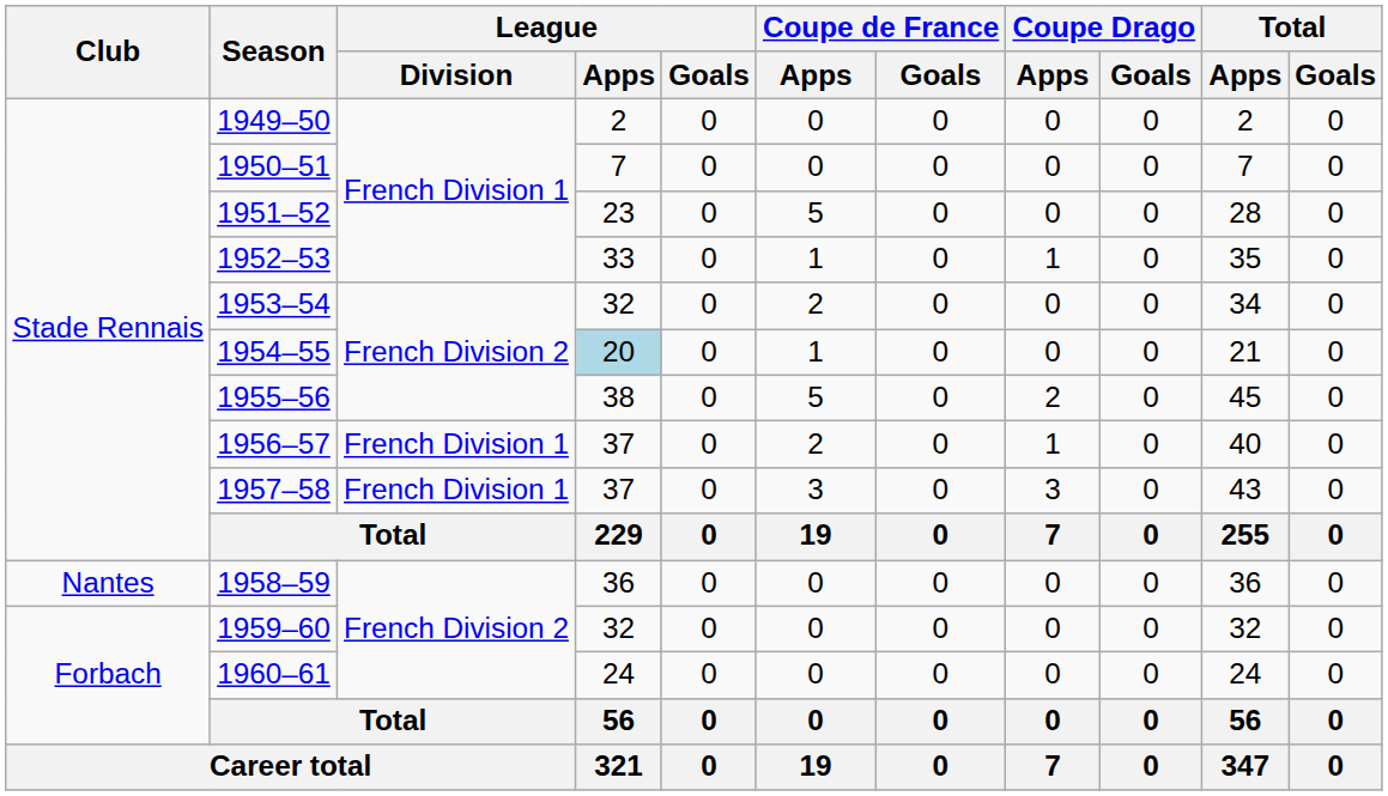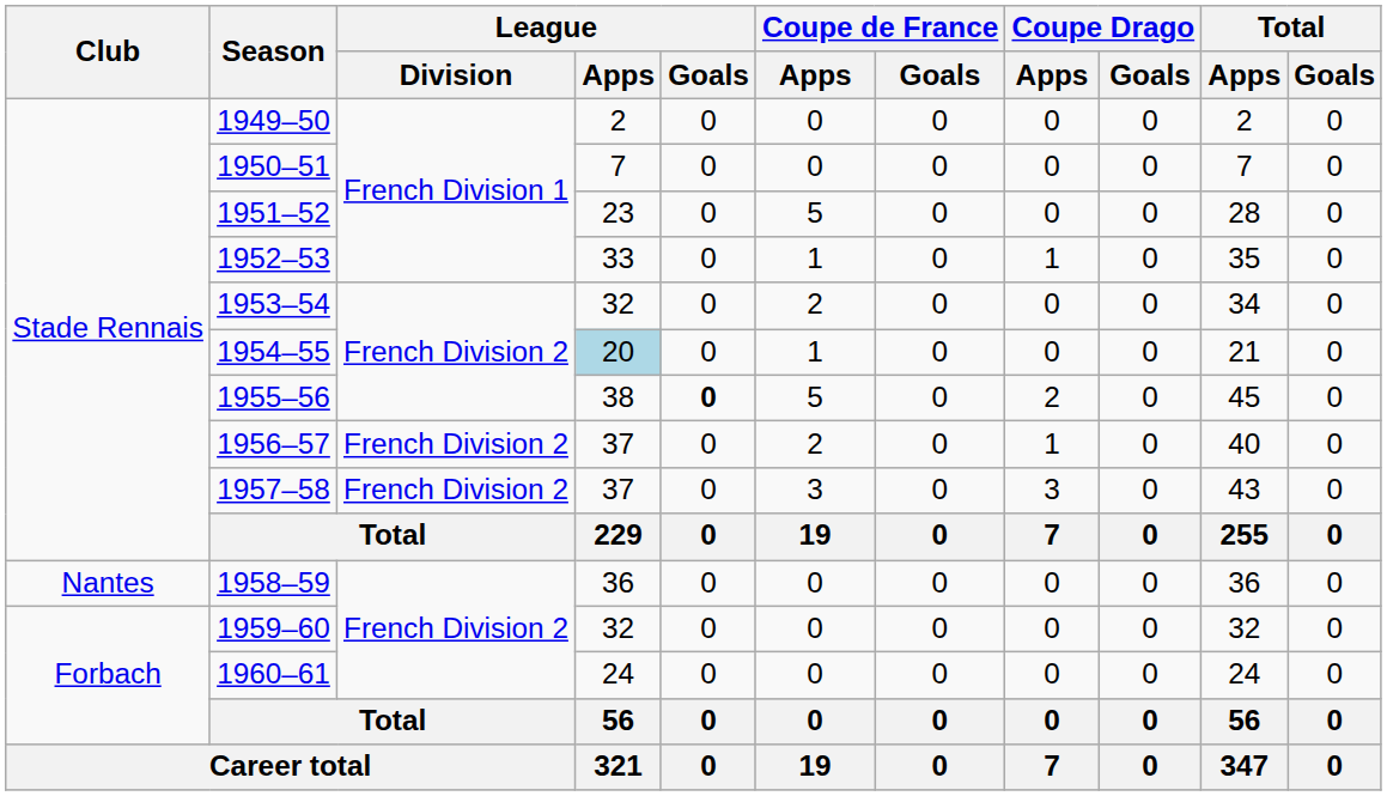 <table class="wikitable" style="text-align: center">
 <tr>
 <th rowspan="2">Club</th>
 <th rowspan="2">Season</th>
 <th colspan="3">League</th>
 <th colspan="2"><a href='#'>Coupe de France</a></th>
 <th colspan="2"><a href='#'>Coupe Drago</a></th>
 <th colspan="2">Total</th>
 </tr>
 <tr>
 <th>Division</th>
 <th>Apps</th>
 <th>Goals</th>
 <th>Apps</th>
 <th>Goals</th>
 <th>Apps</th>
 <th>Goals</th>
 <th>Apps</th>
 <th>Goals</th>
 </tr>
 <tr>
 <td rowspan="10"><a href='#'>Stade Rennais</a></td>
 <td><a href='#'>1949–50</a></td>
 <td rowspan="4"><a href='#'>French Division 1</a></td>
 <td>2</td>
 <td>0</td>
 <td>0</td>
 <td>0</td>
 <td>0</td>
 <td>0</td>
 <td>2</td>
 <td>0</td>
 </tr>
 <tr>
 <td><a href='#'>1950–51</a></td>
 <td>7</td>
 <td>0</td>
 <td>0</td>
 <td>0</td>
 <td>0</td>
 <td>0</td>
 <td>7</td>
 <td>0</td>
 </tr>
 <tr>
 <td><a href='#'>1951–52</a></td>
 <td>23</td>
 <td>0</td>
 <td>5</td>
 <td>0</td>
 <td>0</td>
 <td>0</td>
 <td>28</td>
 <td>0</td>
 </tr>
 <tr>
 <td><a href='#'>1952–53</a></td>
 <td>33</td>
 <td>0</td>
 <td>1</td>
 <td>0</td>
 <td>1</td>
 <td>0</td>
 <td>35</td>
 <td>0</td>
 </tr>
 <tr>
 <td><a href='#'>1953–54</a></td>
 <td rowspan="3"><a href='#'>French Division 2</a></td>
 <td>32</td>
 <td>0</td>
 <td>2</td>
 <td>0</td>
 <td>0</td>
 <td>0</td>
 <td>34</td>
 <td>0</td>
 </tr>
 <tr>
 <td><a href='#'>1954–55</a></td>
 <td style="background: lightblue;">20</td>
 <td>0</td>
 <td>1</td>
 <td>0</td>
 <td>0</td>
 <td>0</td>
 <td>21</td>
 <td>0</td>
 </tr>
 <tr>
 <td><a href='#'>1955–56</a></td>
 <td>38</td>
-<td>0</td>
+<td><strong>0</strong></td>
 <td>5</td>
 <td>0</td>
 <td>2</td>
 <td>0</td>
 <td>45</td>
 <td>0</td>
 </tr>
 <tr>
 <td><a href='#'>1956–57</a></td>
-<td><a href='#'>French Division 1</a></td>
+<td><a href='#'>French Division 2</a></td>
 <td>37</td>
 <td>0</td>
 <td>2</td>
 <td>0</td>
 <td>1</td>
 <td>0</td>
 <td>40</td>
 <td>0</td>
 </tr>
 <tr>
 <td><a href='#'>1957–58</a></td>
-<td><a href='#'>French Division 1</a></td>
+<td><a href='#'>French Division 2</a></td>
 <td>37</td>
 <td>0</td>
 <td>3</td>
 <td>0</td>
 <td>3</td>
 <td>0</td>
 <td>43</td>
 <td>0</td>
 </tr>
 <tr>
 <th colspan="2">Total</th>
 <th>229</th>
 <th>0</th>
 <th>19</th>
 <th>0</th>
 <th>7</th>
 <th>0</th>
 <th>255</th>
 <th>0</th>
 </tr>
 <tr>
 <td><a href='#'>Nantes</a></td>
 <td><a href='#'>1958–59</a></td>
 <td rowspan="3"><a href='#'>French Division 2</a></td>
 <td>36</td>
 <td>0</td>
 <td>0</td>
 <td>0</td>
 <td>0</td>
 <td>0</td>
 <td>36</td>
 <td>0</td>
 </tr>
 <tr>
 <td rowspan="3"><a href='#'>Forbach</a></td>
 <td><a href='#'>1959–60</a></td>
 <td>32</td>
 <td>0</td>
 <td>0</td>
 <td>0</td>
 <td>0</td>
 <td>0</td>
 <td>32</td>
 <td>0</td>
 </tr>
 <tr>
 <td><a href='#'>1960–61</a></td>
 <td>24</td>
 <td>0</td>
 <td>0</td>
 <td>0</td>
 <td>0</td>
 <td>0</td>
 <td>24</td>
 <td>0</td>
 </tr>
 <tr>
 <th colspan="2">Total</th>
 <th>56</th>
 <th>0</th>
 <th>0</th>
 <th>0</th>
 <th>0</th>
 <th>0</th>
 <th>56</th>
 <th>0</th>
 </tr>
 <tr>
 <th colspan="3">Career total</th>
 <th>321</th>
 <th>0</th>
 <th>19</th>
 <th>0</th>
 <th>7</th>
 <th>0</th>
 <th>347</th>
 <th>0</th>
 </tr>
 </table>
